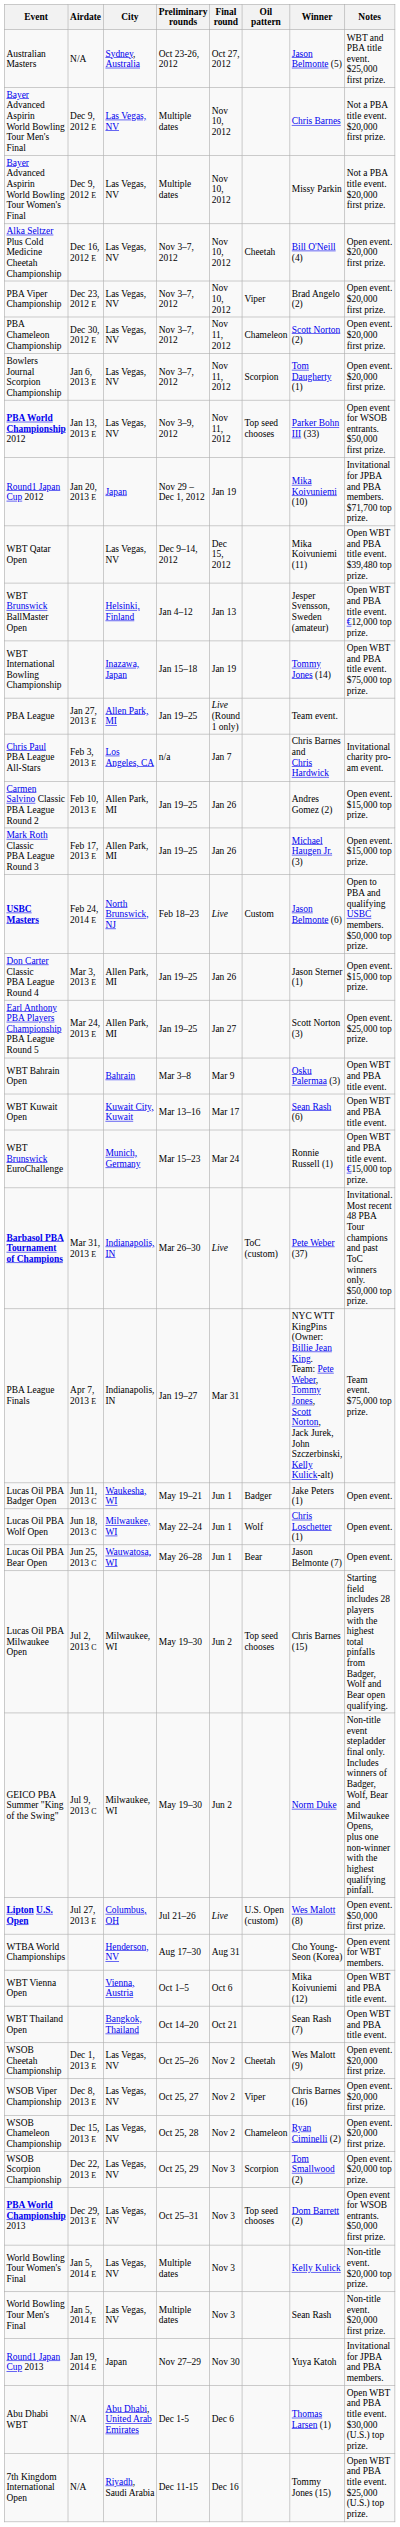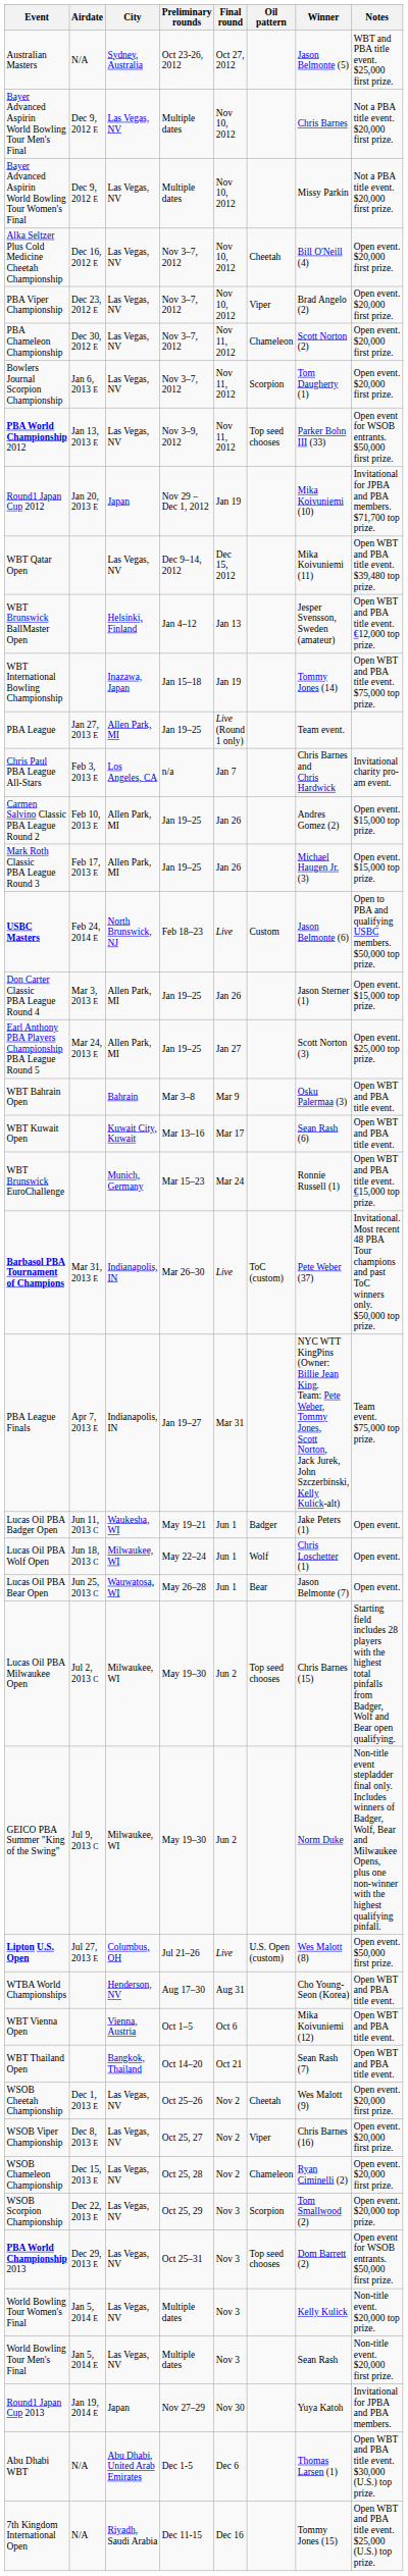 <table class="wikitable">
 <tr>
 <th>Event</th>
 <th>Airdate</th>
 <th>City</th>
 <th>Preliminary rounds</th>
 <th>Final round</th>
 <th>Oil pattern</th>
 <th>Winner</th>
 <th>Notes</th>
 </tr>
 <tr>
 <td>Australian Masters</td>
 <td>N/A</td>
 <td><a href='#'>Sydney</a>, <a href='#'>Australia</a></td>
 <td>Oct 23-26, 2012</td>
 <td>Oct 27, 2012</td>
 <td></td>
 <td><a href='#'>Jason Belmonte</a> (5)</td>
 <td>WBT and PBA title event. $25,000 first prize.</td>
 </tr>
 <tr>
 <td><a href='#'>Bayer</a> Advanced Aspirin<br>World Bowling Tour Men's Final</td>
 <td>Dec 9, 2012 <small>E</small></td>
 <td><a href='#'>Las Vegas, NV</a></td>
 <td>Multiple dates</td>
 <td>Nov 10, 2012</td>
 <td></td>
 <td><a href='#'>Chris Barnes</a></td>
 <td>Not a PBA title event. $20,000 first prize.</td>
 </tr>
 <tr>
 <td><a href='#'>Bayer</a> Advanced Aspirin<br>World Bowling Tour Women's Final</td>
 <td>Dec 9, 2012 <small>E</small></td>
 <td>Las Vegas, NV</td>
 <td>Multiple dates</td>
 <td>Nov 10, 2012</td>
 <td></td>
 <td>Missy Parkin</td>
 <td>Not a PBA title event. $20,000 first prize.</td>
 </tr>
 <tr>
 <td><a href='#'>Alka Seltzer</a> Plus Cold Medicine<br>Cheetah Championship</td>
 <td>Dec 16, 2012 <small>E</small></td>
 <td>Las Vegas, NV</td>
 <td>Nov 3–7, 2012</td>
 <td>Nov 10, 2012</td>
 <td>Cheetah</td>
 <td><a href='#'>Bill O'Neill</a> (4)</td>
 <td>Open event. $20,000 first prize.</td>
 </tr>
 <tr>
 <td>PBA Viper Championship</td>
 <td>Dec 23, 2012 <small>E</small></td>
 <td>Las Vegas, NV</td>
 <td>Nov 3–7, 2012</td>
 <td>Nov 10, 2012</td>
 <td>Viper</td>
 <td>Brad Angelo (2)</td>
 <td>Open event. $20,000 first prize.</td>
 </tr>
 <tr>
 <td>PBA Chameleon Championship</td>
 <td>Dec 30, 2012 <small>E</small></td>
 <td>Las Vegas, NV</td>
 <td>Nov 3–7, 2012</td>
 <td>Nov 11, 2012</td>
 <td>Chameleon</td>
 <td><a href='#'>Scott Norton</a> (2)</td>
 <td>Open event. $20,000 first prize.</td>
 </tr>
 <tr>
 <td>Bowlers Journal Scorpion Championship</td>
 <td>Jan 6, 2013 <small>E</small></td>
 <td>Las Vegas, NV</td>
 <td>Nov 3–7, 2012</td>
 <td>Nov 11, 2012</td>
 <td>Scorpion</td>
 <td><a href='#'>Tom Daugherty</a> (1)</td>
 <td>Open event. $20,000 first prize.</td>
 </tr>
 <tr>
 <td><strong><a href='#'>PBA World Championship</a></strong> 2012</td>
 <td>Jan 13, 2013 <small>E</small></td>
 <td>Las Vegas, NV</td>
 <td>Nov 3–9, 2012</td>
 <td>Nov 11, 2012</td>
 <td>Top seed<br>chooses</td>
 <td><a href='#'>Parker Bohn III</a> (33)</td>
 <td>Open event for WSOB entrants. $50,000 first prize.</td>
 </tr>
 <tr>
 <td><a href='#'>Round1 Japan Cup</a> 2012</td>
 <td>Jan 20, 2013 <small>E</small></td>
 <td><a href='#'>Japan</a></td>
 <td>Nov 29 – Dec 1, 2012</td>
 <td>Jan 19</td>
 <td></td>
 <td><a href='#'>Mika Koivuniemi</a> (10)</td>
 <td>Invitational for JPBA and PBA members. $71,700 top prize.</td>
 </tr>
 <tr>
 <td>WBT Qatar Open</td>
 <td></td>
 <td>Las Vegas, NV</td>
 <td>Dec 9–14, 2012</td>
 <td>Dec 15, 2012</td>
 <td></td>
 <td>Mika Koivuniemi (11)</td>
 <td>Open WBT and PBA title event. $39,480 top prize.</td>
 </tr>
 <tr>
 <td>WBT <a href='#'>Brunswick</a> BallMaster Open</td>
 <td></td>
 <td><a href='#'>Helsinki, Finland</a></td>
 <td>Jan 4–12</td>
 <td>Jan 13</td>
 <td></td>
 <td>Jesper Svensson, Sweden (amateur)</td>
 <td>Open WBT and PBA title event. <a href='#'>€</a>12,000 top prize.</td>
 </tr>
 <tr>
 <td>WBT International Bowling Championship</td>
 <td></td>
 <td><a href='#'>Inazawa, Japan</a></td>
 <td>Jan 15–18</td>
 <td>Jan 19</td>
 <td></td>
 <td><a href='#'>Tommy Jones</a> (14)</td>
 <td>Open WBT and PBA title event. $75,000 top prize.</td>
 </tr>
 <tr>
 <td>PBA League</td>
 <td>Jan 27, 2013 <small>E</small></td>
 <td><a href='#'>Allen Park, MI</a></td>
 <td>Jan 19–25</td>
 <td><em>Live</em><br>(Round 1 only)</td>
 <td></td>
 <td>Team event.</td>
 <td></td>
 </tr>
 <tr>
 <td><a href='#'>Chris Paul</a> PBA League All-Stars</td>
 <td>Feb 3, 2013 <small>E</small></td>
 <td><a href='#'>Los Angeles, CA</a></td>
 <td>n/a</td>
 <td>Jan 7</td>
 <td></td>
 <td>Chris Barnes and<br><a href='#'>Chris Hardwick</a></td>
 <td>Invitational charity pro-am event.</td>
 </tr>
 <tr>
 <td><a href='#'>Carmen Salvino</a> Classic<br>PBA League Round 2</td>
 <td>Feb 10, 2013 <small>E</small></td>
 <td>Allen Park, MI</td>
 <td>Jan 19–25</td>
 <td>Jan 26</td>
 <td></td>
 <td>Andres Gomez (2)</td>
 <td>Open event. $15,000 top prize.</td>
 </tr>
 <tr>
 <td><a href='#'>Mark Roth</a> Classic<br>PBA League Round 3</td>
 <td>Feb 17, 2013 <small>E</small></td>
 <td>Allen Park, MI</td>
 <td>Jan 19–25</td>
 <td>Jan 26</td>
 <td></td>
 <td><a href='#'>Michael Haugen Jr.</a> (3)</td>
 <td>Open event. $15,000 top prize.</td>
 </tr>
 <tr>
 <td><strong><a href='#'>USBC Masters</a></strong></td>
 <td>Feb 24, 2014 <small>E</small></td>
 <td><a href='#'>North Brunswick, NJ</a></td>
 <td>Feb 18–23</td>
 <td><em>Live</em></td>
 <td>Custom</td>
 <td><a href='#'>Jason Belmonte</a> (6)</td>
 <td>Open to PBA and qualifying <a href='#'>USBC</a> members. $50,000 top prize.</td>
 </tr>
 <tr>
 <td><a href='#'>Don Carter</a> Classic<br>PBA League Round 4</td>
 <td>Mar 3, 2013 <small>E</small></td>
 <td>Allen Park, MI</td>
 <td>Jan 19–25</td>
 <td>Jan 26</td>
 <td></td>
 <td>Jason Sterner (1)</td>
 <td>Open event. $15,000 top prize.</td>
 </tr>
 <tr>
 <td><a href='#'>Earl Anthony</a> <a href='#'>PBA Players Championship</a><br>PBA League Round 5</td>
 <td>Mar 24, 2013 <small>E</small></td>
 <td>Allen Park, MI</td>
 <td>Jan 19–25</td>
 <td>Jan 27</td>
 <td></td>
 <td>Scott Norton (3)</td>
 <td>Open event. $25,000 top prize.</td>
 </tr>
 <tr>
 <td>WBT Bahrain Open</td>
 <td></td>
 <td><a href='#'>Bahrain</a></td>
 <td>Mar 3–8</td>
 <td>Mar 9</td>
 <td></td>
 <td><a href='#'>Osku Palermaa</a> (3)</td>
 <td>Open WBT and PBA title event.</td>
 </tr>
 <tr>
 <td>WBT Kuwait Open</td>
 <td></td>
 <td><a href='#'>Kuwait City, Kuwait</a></td>
 <td>Mar 13–16</td>
 <td>Mar 17</td>
 <td></td>
 <td><a href='#'>Sean Rash</a> (6)</td>
 <td>Open WBT and PBA title event.</td>
 </tr>
 <tr>
 <td>WBT <a href='#'>Brunswick</a> EuroChallenge</td>
 <td></td>
 <td><a href='#'>Munich, Germany</a></td>
 <td>Mar 15–23</td>
 <td>Mar 24</td>
 <td></td>
 <td>Ronnie Russell (1)</td>
 <td>Open WBT and PBA title event. <a href='#'>€</a>15,000 top prize.</td>
 </tr>
 <tr>
 <td><strong><a href='#'>Barbasol PBA Tournament of Champions</a></strong></td>
 <td>Mar 31, 2013 <small>E</small></td>
 <td><a href='#'>Indianapolis, IN</a></td>
 <td>Mar 26–30</td>
 <td><em>Live</em></td>
 <td>ToC (custom)</td>
 <td><a href='#'>Pete Weber</a> (37)</td>
 <td>Invitational. Most recent 48 PBA Tour champions and past<br>ToC winners only. $50,000 top prize.</td>
 </tr>
 <tr>
 <td>PBA League Finals</td>
 <td>Apr 7, 2013 <small>E</small></td>
 <td>Indianapolis, IN</td>
 <td>Jan 19–27</td>
 <td>Mar 31</td>
 <td></td>
 <td>NYC WTT KingPins<br>(Owner: <a href='#'>Billie Jean King</a>.<br>Team: <a href='#'>Pete Weber</a>,<br><a href='#'>Tommy Jones</a>,<br><a href='#'>Scott Norton</a>,<br>Jack Jurek,<br>John Szczerbinski,<br><a href='#'>Kelly Kulick</a>-alt)</td>
 <td>Team event. $75,000 top prize.</td>
 </tr>
 <tr>
 <td>Lucas Oil PBA Badger Open</td>
 <td>Jun 11, 2013 <small>C</small></td>
 <td><a href='#'>Waukesha, WI</a></td>
 <td>May 19–21</td>
 <td>Jun 1</td>
 <td>Badger</td>
 <td>Jake Peters (1)</td>
 <td>Open event.</td>
 </tr>
 <tr>
 <td>Lucas Oil PBA Wolf Open</td>
 <td>Jun 18, 2013 <small>C</small></td>
 <td><a href='#'>Milwaukee, WI</a></td>
 <td>May 22–24</td>
 <td>Jun 1</td>
 <td>Wolf</td>
 <td><a href='#'>Chris Loschetter</a> (1)</td>
 <td>Open event.</td>
 </tr>
 <tr>
 <td>Lucas Oil PBA Bear Open</td>
 <td>Jun 25, 2013 <small>C</small></td>
 <td><a href='#'>Wauwatosa, WI</a></td>
 <td>May 26–28</td>
 <td>Jun 1</td>
 <td>Bear</td>
 <td>Jason Belmonte (7)</td>
 <td>Open event.</td>
 </tr>
 <tr>
 <td>Lucas Oil PBA Milwaukee Open</td>
 <td>Jul 2, 2013 <small>C</small></td>
 <td>Milwaukee, WI</td>
 <td>May 19–30</td>
 <td>Jun 2</td>
 <td>Top seed<br>chooses</td>
 <td>Chris Barnes (15)</td>
 <td>Starting field includes 28 players with the highest total pinfalls<br>from Badger, Wolf and Bear open qualifying.</td>
 </tr>
 <tr>
 <td>GEICO PBA Summer "King of the Swing"</td>
 <td>Jul 9, 2013 <small>C</small></td>
 <td>Milwaukee, WI</td>
 <td>May 19–30</td>
 <td>Jun 2</td>
 <td></td>
 <td><a href='#'>Norm Duke</a></td>
 <td>Non-title event stepladder final only.<br>Includes winners of Badger, Wolf, Bear and Milwaukee Opens,<br>plus one non-winner with the highest qualifying pinfall.</td>
 </tr>
 <tr>
 <td><strong><a href='#'>Lipton</a> <a href='#'>U.S. Open</a></strong></td>
 <td>Jul 27, 2013 <small>E</small></td>
 <td><a href='#'>Columbus, OH</a></td>
 <td>Jul 21–26</td>
 <td><em>Live</em></td>
 <td>U.S. Open<br>(custom)</td>
 <td><a href='#'>Wes Malott</a> (8)</td>
 <td>Open event. $50,000 first prize.</td>
 </tr>
 <tr>
 <td>WTBA World Championships</td>
 <td></td>
 <td><a href='#'>Henderson, NV</a></td>
 <td>Aug 17–30</td>
 <td>Aug 31</td>
 <td></td>
 <td>Cho Young-Seon (Korea)</td>
-<td>Open event for WBT members.</td>
+<td>Open WBT and PBA title event.</td>
 </tr>
 <tr>
 <td>WBT Vienna Open</td>
 <td></td>
 <td><a href='#'>Vienna, Austria</a></td>
 <td>Oct 1–5</td>
 <td>Oct 6</td>
 <td></td>
 <td>Mika Koivuniemi (12)</td>
 <td>Open WBT and PBA title event.</td>
 </tr>
 <tr>
 <td>WBT Thailand Open</td>
 <td></td>
 <td><a href='#'>Bangkok, Thailand</a></td>
 <td>Oct 14–20</td>
 <td>Oct 21</td>
 <td></td>
 <td>Sean Rash (7)</td>
 <td>Open WBT and PBA title event.</td>
 </tr>
 <tr>
 <td>WSOB Cheetah Championship</td>
 <td>Dec 1, 2013 <small>E</small></td>
 <td>Las Vegas, NV</td>
 <td>Oct 25–26</td>
 <td>Nov 2</td>
 <td>Cheetah</td>
 <td>Wes Malott (9)</td>
 <td>Open event. $20,000 first prize.</td>
 </tr>
 <tr>
 <td>WSOB Viper Championship</td>
 <td>Dec 8, 2013 <small>E</small></td>
 <td>Las Vegas, NV</td>
 <td>Oct 25, 27</td>
 <td>Nov 2</td>
 <td>Viper</td>
 <td>Chris Barnes (16)</td>
 <td>Open event. $20,000 first prize.</td>
 </tr>
 <tr>
 <td>WSOB Chameleon Championship</td>
 <td>Dec 15, 2013 <small>E</small></td>
 <td>Las Vegas, NV</td>
 <td>Oct 25, 28</td>
 <td>Nov 2</td>
 <td>Chameleon</td>
 <td><a href='#'>Ryan Ciminelli</a> (2)</td>
 <td>Open event. $20,000 first prize.</td>
 </tr>
 <tr>
 <td>WSOB Scorpion Championship</td>
 <td>Dec 22, 2013 <small>E</small></td>
 <td>Las Vegas, NV</td>
 <td>Oct 25, 29</td>
 <td>Nov 3</td>
 <td>Scorpion</td>
 <td><a href='#'>Tom Smallwood</a> (2)</td>
 <td>Open event. $20,000 top prize.</td>
 </tr>
 <tr>
 <td><strong><a href='#'>PBA World Championship</a></strong> 2013</td>
 <td>Dec 29, 2013 <small>E</small></td>
 <td>Las Vegas, NV</td>
 <td>Oct 25–31</td>
 <td>Nov 3</td>
 <td>Top seed<br>chooses</td>
 <td><a href='#'>Dom Barrett</a> (2)</td>
 <td>Open event for WSOB entrants. $50,000 first prize.</td>
 </tr>
 <tr>
 <td>World Bowling Tour Women's Final</td>
 <td>Jan 5, 2014 <small>E</small></td>
 <td>Las Vegas, NV</td>
 <td>Multiple dates</td>
 <td>Nov 3</td>
 <td></td>
 <td><a href='#'>Kelly Kulick</a></td>
 <td>Non-title event. $20,000 top prize.</td>
 </tr>
 <tr>
 <td>World Bowling Tour Men's Final</td>
 <td>Jan 5, 2014 <small>E</small></td>
 <td>Las Vegas, NV</td>
 <td>Multiple dates</td>
 <td>Nov 3</td>
 <td></td>
 <td>Sean Rash</td>
 <td>Non-title event. $20,000 first prize.</td>
 </tr>
 <tr>
 <td><a href='#'>Round1 Japan Cup</a> 2013</td>
 <td>Jan 19, 2014 <small>E</small></td>
 <td>Japan</td>
 <td>Nov 27–29</td>
 <td>Nov 30</td>
 <td></td>
 <td>Yuya Katoh</td>
 <td>Invitational for JPBA and PBA members.</td>
 </tr>
 <tr>
 <td>Abu Dhabi WBT</td>
 <td>N/A</td>
 <td><a href='#'>Abu Dhabi</a>, <a href='#'>United Arab Emirates</a></td>
 <td>Dec 1-5</td>
 <td>Dec 6</td>
 <td></td>
 <td><a href='#'>Thomas Larsen</a> (1)</td>
 <td>Open WBT and PBA title event. $30,000 (U.S.) top prize.</td>
 </tr>
 <tr>
 <td>7th Kingdom International Open</td>
 <td>N/A</td>
 <td><a href='#'>Riyadh</a>, Saudi Arabia</td>
 <td>Dec 11-15</td>
 <td>Dec 16</td>
 <td></td>
 <td>Tommy Jones (15)</td>
 <td>Open WBT and PBA title event. $25,000 (U.S.) top prize.</td>
 </tr>
 </table>
